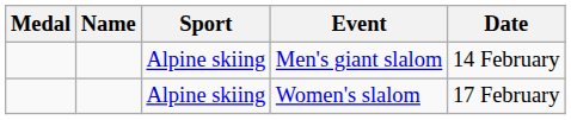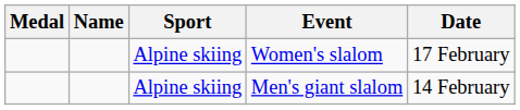 <table class="wikitable sortable" style="font-size:90%">
 <tr>
 <th>Medal</th>
 <th>Name</th>
 <th>Sport</th>
 <th>Event</th>
 <th>Date</th>
 </tr>
 <tr>
 <td></td>
 <td></td>
 <td><a href='#'>Alpine skiing</a></td>
-<td><a href='#'>Men's giant slalom</a></td>
-<td>14 February</td>
+<td><a href='#'>Women's slalom</a></td>
+<td>17 February</td>
 </tr>
 <tr>
 <td></td>
 <td></td>
 <td><a href='#'>Alpine skiing</a></td>
-<td><a href='#'>Women's slalom</a></td>
-<td>17 February</td>
+<td><a href='#'>Men's giant slalom</a></td>
+<td>14 February</td>
 </tr>
 </table>
